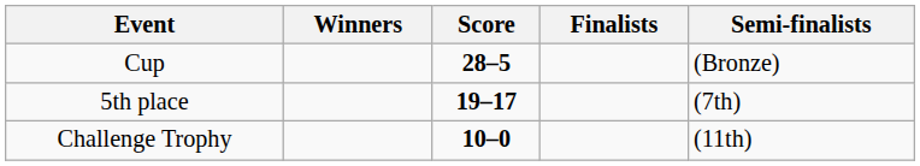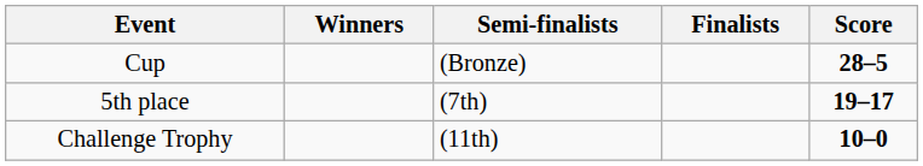 <table class="wikitable" width=600 style="text-align: center">
 <tr>
 <th>Event</th>
 <th>Winners</th>
+<th>Semi-finalists</th>
+<th>Finalists</th>
 <th>Score</th>
-<th>Finalists</th>
-<th>Semi-finalists</th>
 </tr>
 <tr>
 <td>Cup</td>
 <td align=left><strong></strong></td>
+<td align=left> (Bronze)<br></td>
+<td align=left></td>
 <td><strong>28–5</strong></td>
-<td align=left></td>
-<td align=left> (Bronze)<br></td>
 </tr>
 <tr>
 <td>5th place</td>
 <td align=left><strong></strong></td>
+<td align=left> (7th)<br></td>
+<td align=left></td>
 <td><strong>19–17</strong></td>
-<td align=left></td>
-<td align=left> (7th)<br></td>
 </tr>
 <tr>
 <td>Challenge Trophy</td>
 <td align=left><strong></strong></td>
+<td align=left> (11th)<br></td>
+<td align=left></td>
 <td><strong>10–0</strong></td>
-<td align=left></td>
-<td align=left> (11th)<br></td>
 </tr>
 </table>
